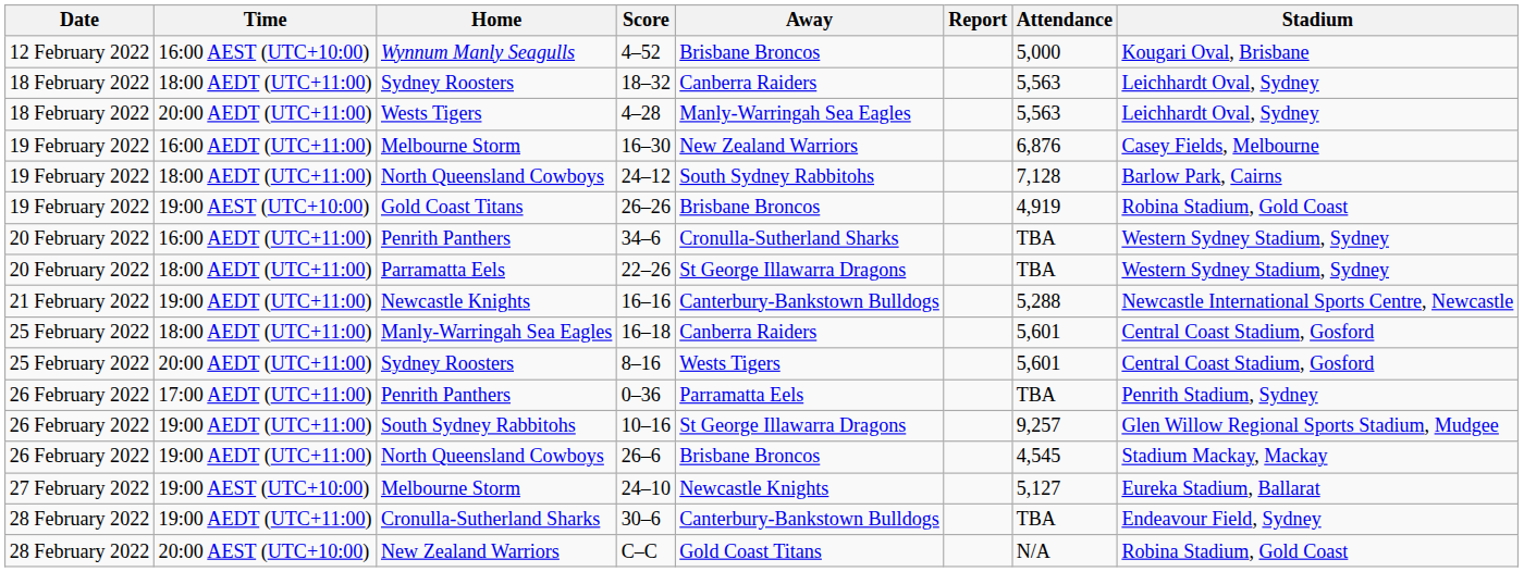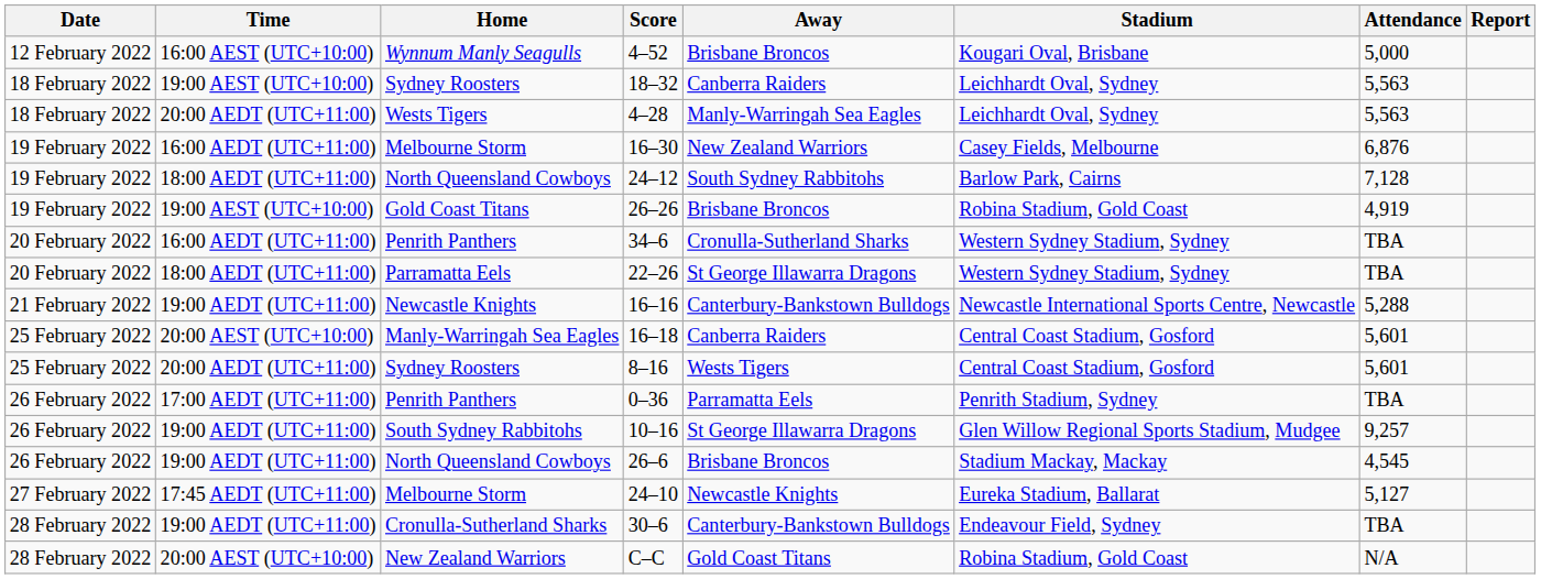 <table class="wikitable defaultleft col4center">
 <tr>
 <th>Date</th>
 <th>Time</th>
 <th>Home</th>
 <th>Score</th>
 <th>Away</th>
+<th>Stadium</th>
+<th>Attendance</th>
 <th>Report</th>
-<th>Attendance</th>
-<th>Stadium</th>
 </tr>
 <tr>
 <td>12 February 2022</td>
 <td>16:00 <a href='#'>AEST</a> (<a href='#'>UTC+10:00</a>)</td>
 <td> <em><a href='#'>Wynnum Manly Seagulls</a></em></td>
 <td>4–52</td>
 <td> <a href='#'>Brisbane Broncos</a></td>
+<td><a href='#'>Kougari Oval</a>, <a href='#'>Brisbane</a></td>
+<td>5,000</td>
 <td></td>
-<td>5,000</td>
-<td><a href='#'>Kougari Oval</a>, <a href='#'>Brisbane</a></td>
 </tr>
 <tr>
 <td>18 February 2022</td>
-<td>18:00 <a href='#'>AEDT</a> (<a href='#'>UTC+11:00</a>)</td>
+<td>19:00 <a href='#'>AEST</a> (<a href='#'>UTC+10:00</a>)</td>
 <td> <a href='#'>Sydney Roosters</a></td>
 <td>18–32</td>
 <td> <a href='#'>Canberra Raiders</a></td>
+<td><a href='#'>Leichhardt Oval</a>, <a href='#'>Sydney</a></td>
+<td>5,563</td>
 <td></td>
-<td>5,563</td>
-<td><a href='#'>Leichhardt Oval</a>, <a href='#'>Sydney</a></td>
 </tr>
 <tr>
 <td>18 February 2022</td>
 <td>20:00 <a href='#'>AEDT</a> (<a href='#'>UTC+11:00</a>)</td>
 <td> <a href='#'>Wests Tigers</a></td>
 <td>4–28</td>
 <td> <a href='#'>Manly-Warringah Sea Eagles</a></td>
+<td><a href='#'>Leichhardt Oval</a>, <a href='#'>Sydney</a></td>
+<td>5,563</td>
 <td></td>
-<td>5,563</td>
-<td><a href='#'>Leichhardt Oval</a>, <a href='#'>Sydney</a></td>
 </tr>
 <tr>
 <td>19 February 2022</td>
 <td>16:00 <a href='#'>AEDT</a> (<a href='#'>UTC+11:00</a>)</td>
 <td> <a href='#'>Melbourne Storm</a></td>
 <td>16–30</td>
 <td> <a href='#'>New Zealand Warriors</a></td>
+<td><a href='#'>Casey Fields</a>, <a href='#'>Melbourne</a></td>
+<td>6,876</td>
 <td></td>
-<td>6,876</td>
-<td><a href='#'>Casey Fields</a>, <a href='#'>Melbourne</a></td>
 </tr>
 <tr>
 <td>19 February 2022</td>
 <td>18:00 <a href='#'>AEDT</a> (<a href='#'>UTC+11:00</a>)</td>
 <td> <a href='#'>North Queensland Cowboys</a></td>
 <td>24–12</td>
 <td> <a href='#'>South Sydney Rabbitohs</a></td>
+<td><a href='#'>Barlow Park</a>, <a href='#'>Cairns</a></td>
+<td>7,128</td>
 <td></td>
-<td>7,128</td>
-<td><a href='#'>Barlow Park</a>, <a href='#'>Cairns</a></td>
 </tr>
 <tr>
 <td>19 February 2022</td>
 <td>19:00 <a href='#'>AEST</a> (<a href='#'>UTC+10:00</a>)</td>
 <td> <a href='#'>Gold Coast Titans</a></td>
 <td>26–26</td>
 <td> <a href='#'>Brisbane Broncos</a></td>
+<td><a href='#'>Robina Stadium</a>, <a href='#'>Gold Coast</a></td>
+<td>4,919</td>
 <td></td>
-<td>4,919</td>
-<td><a href='#'>Robina Stadium</a>, <a href='#'>Gold Coast</a></td>
 </tr>
 <tr>
 <td>20 February 2022</td>
 <td>16:00 <a href='#'>AEDT</a> (<a href='#'>UTC+11:00</a>)</td>
 <td> <a href='#'>Penrith Panthers</a></td>
 <td>34–6</td>
 <td> <a href='#'>Cronulla-Sutherland Sharks</a></td>
+<td><a href='#'>Western Sydney Stadium</a>, <a href='#'>Sydney</a></td>
+<td>TBA</td>
 <td></td>
-<td>TBA</td>
-<td><a href='#'>Western Sydney Stadium</a>, <a href='#'>Sydney</a></td>
 </tr>
 <tr>
 <td>20 February 2022</td>
 <td>18:00 <a href='#'>AEDT</a> (<a href='#'>UTC+11:00</a>)</td>
 <td> <a href='#'>Parramatta Eels</a></td>
 <td>22–26</td>
 <td> <a href='#'>St George Illawarra Dragons</a></td>
+<td><a href='#'>Western Sydney Stadium</a>, <a href='#'>Sydney</a></td>
+<td>TBA</td>
 <td></td>
-<td>TBA</td>
-<td><a href='#'>Western Sydney Stadium</a>, <a href='#'>Sydney</a></td>
 </tr>
 <tr>
 <td>21 February 2022</td>
 <td>19:00 <a href='#'>AEDT</a> (<a href='#'>UTC+11:00</a>)</td>
 <td> <a href='#'>Newcastle Knights</a></td>
 <td>16–16</td>
 <td> <a href='#'>Canterbury-Bankstown Bulldogs</a></td>
+<td><a href='#'>Newcastle International Sports Centre</a>, <a href='#'>Newcastle</a></td>
+<td>5,288</td>
 <td></td>
-<td>5,288</td>
-<td><a href='#'>Newcastle International Sports Centre</a>, <a href='#'>Newcastle</a></td>
 </tr>
 <tr>
 <td>25 February 2022</td>
-<td>18:00 <a href='#'>AEDT</a> (<a href='#'>UTC+11:00</a>)</td>
+<td>20:00 <a href='#'>AEST</a> (<a href='#'>UTC+10:00</a>)</td>
 <td> <a href='#'>Manly-Warringah Sea Eagles</a></td>
 <td>16–18</td>
 <td> <a href='#'>Canberra Raiders</a></td>
+<td><a href='#'>Central Coast Stadium</a>, <a href='#'>Gosford</a></td>
+<td>5,601</td>
 <td></td>
-<td>5,601</td>
-<td><a href='#'>Central Coast Stadium</a>, <a href='#'>Gosford</a></td>
 </tr>
 <tr>
 <td>25 February 2022</td>
 <td>20:00 <a href='#'>AEDT</a> (<a href='#'>UTC+11:00</a>)</td>
 <td> <a href='#'>Sydney Roosters</a></td>
 <td>8–16</td>
 <td> <a href='#'>Wests Tigers</a></td>
+<td><a href='#'>Central Coast Stadium</a>, <a href='#'>Gosford</a></td>
+<td>5,601</td>
 <td></td>
-<td>5,601</td>
-<td><a href='#'>Central Coast Stadium</a>, <a href='#'>Gosford</a></td>
 </tr>
 <tr>
 <td>26 February 2022</td>
 <td>17:00 <a href='#'>AEDT</a> (<a href='#'>UTC+11:00</a>)</td>
 <td> <a href='#'>Penrith Panthers</a></td>
 <td>0–36</td>
 <td> <a href='#'>Parramatta Eels</a></td>
+<td><a href='#'>Penrith Stadium</a>, <a href='#'>Sydney</a></td>
+<td>TBA</td>
 <td></td>
-<td>TBA</td>
-<td><a href='#'>Penrith Stadium</a>, <a href='#'>Sydney</a></td>
 </tr>
 <tr>
 <td>26 February 2022</td>
 <td>19:00 <a href='#'>AEDT</a> (<a href='#'>UTC+11:00</a>)</td>
 <td> <a href='#'>South Sydney Rabbitohs</a></td>
 <td>10–16</td>
 <td> <a href='#'>St George Illawarra Dragons</a></td>
+<td><a href='#'>Glen Willow Regional Sports Stadium</a>, <a href='#'>Mudgee</a></td>
+<td>9,257</td>
 <td></td>
-<td>9,257</td>
-<td><a href='#'>Glen Willow Regional Sports Stadium</a>, <a href='#'>Mudgee</a></td>
 </tr>
 <tr>
 <td>26 February 2022</td>
 <td>19:00 <a href='#'>AEDT</a> (<a href='#'>UTC+11:00</a>)</td>
 <td> <a href='#'>North Queensland Cowboys</a></td>
 <td>26–6</td>
 <td> <a href='#'>Brisbane Broncos</a></td>
+<td><a href='#'>Stadium Mackay</a>, <a href='#'>Mackay</a></td>
+<td>4,545</td>
 <td></td>
-<td>4,545</td>
-<td><a href='#'>Stadium Mackay</a>, <a href='#'>Mackay</a></td>
 </tr>
 <tr>
 <td>27 February 2022</td>
-<td>19:00 <a href='#'>AEST</a> (<a href='#'>UTC+10:00</a>)</td>
+<td>17:45 <a href='#'>AEDT</a> (<a href='#'>UTC+11:00</a>)</td>
 <td> <a href='#'>Melbourne Storm</a></td>
 <td>24–10</td>
 <td> <a href='#'>Newcastle Knights</a></td>
+<td><a href='#'>Eureka Stadium</a>, <a href='#'>Ballarat</a></td>
+<td>5,127</td>
 <td></td>
-<td>5,127</td>
-<td><a href='#'>Eureka Stadium</a>, <a href='#'>Ballarat</a></td>
 </tr>
 <tr>
 <td>28 February 2022</td>
 <td>19:00 <a href='#'>AEDT</a> (<a href='#'>UTC+11:00</a>)</td>
 <td> <a href='#'>Cronulla-Sutherland Sharks</a></td>
 <td>30–6</td>
 <td> <a href='#'>Canterbury-Bankstown Bulldogs</a></td>
+<td><a href='#'>Endeavour Field</a>, <a href='#'>Sydney</a></td>
+<td>TBA</td>
 <td></td>
-<td>TBA</td>
-<td><a href='#'>Endeavour Field</a>, <a href='#'>Sydney</a></td>
 </tr>
 <tr>
 <td>28 February 2022</td>
 <td>20:00 <a href='#'>AEST</a> (<a href='#'>UTC+10:00</a>)</td>
 <td> <a href='#'>New Zealand Warriors</a></td>
 <td>C–C</td>
 <td> <a href='#'>Gold Coast Titans</a></td>
+<td><a href='#'>Robina Stadium</a>, <a href='#'>Gold Coast</a></td>
+<td>N/A</td>
 <td></td>
-<td>N/A</td>
-<td><a href='#'>Robina Stadium</a>, <a href='#'>Gold Coast</a></td>
 </tr>
 </table>
